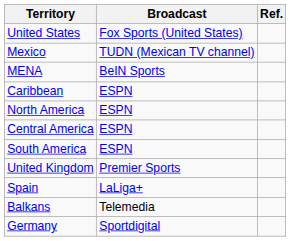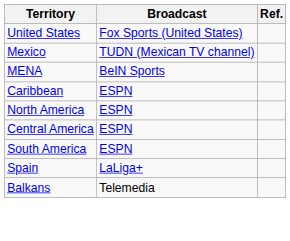 <table class="wikitable">
 <tr>
 <th>Territory</th>
 <th>Broadcast</th>
 <th>Ref.</th>
 </tr>
 <tr>
 <td><a href='#'>United States</a></td>
 <td><a href='#'>Fox Sports (United States)</a></td>
 <td></td>
 </tr>
 <tr>
 <td><a href='#'>Mexico</a></td>
 <td><a href='#'>TUDN (Mexican TV channel)</a></td>
 <td></td>
 </tr>
 <tr>
 <td><a href='#'>MENA</a></td>
 <td><a href='#'>BeIN Sports</a></td>
 <td></td>
 </tr>
 <tr>
 <td><a href='#'>Caribbean</a></td>
 <td><a href='#'>ESPN</a></td>
 <td></td>
 </tr>
 <tr>
 <td><a href='#'>North America</a></td>
 <td><a href='#'>ESPN</a></td>
 <td></td>
 </tr>
 <tr>
 <td><a href='#'>Central America</a></td>
 <td><a href='#'>ESPN</a></td>
 <td></td>
 </tr>
 <tr>
 <td><a href='#'>South America</a></td>
 <td><a href='#'>ESPN</a></td>
 <td></td>
 </tr>
 <tr>
-<td><a href='#'>United Kingdom</a></td>
-<td><a href='#'>Premier Sports</a></td>
-<td></td>
-</tr>
-<tr>
 <td><a href='#'>Spain</a></td>
 <td><a href='#'>LaLiga+</a></td>
 <td></td>
 </tr>
 <tr>
 <td><a href='#'>Balkans</a></td>
 <td>Telemedia</td>
 <td></td>
 </tr>
-<tr>
-<td><a href='#'>Germany</a></td>
-<td><a href='#'>Sportdigital</a></td>
-<td></td>
-</tr>
 </table>
